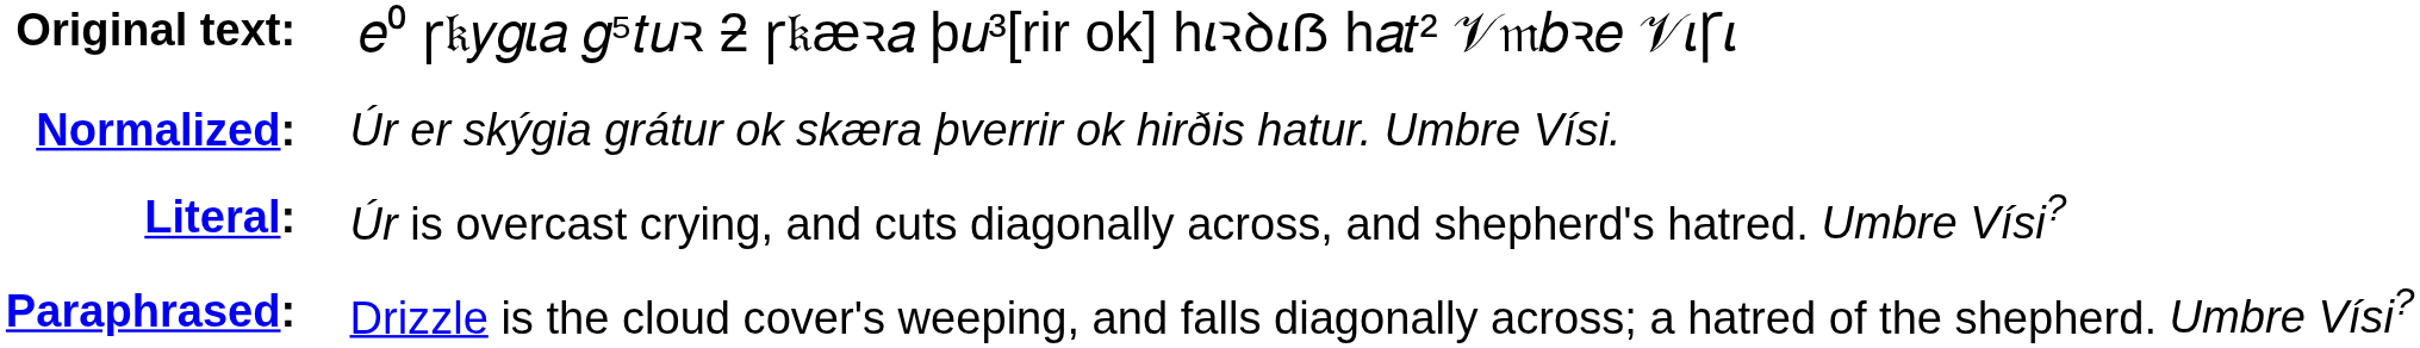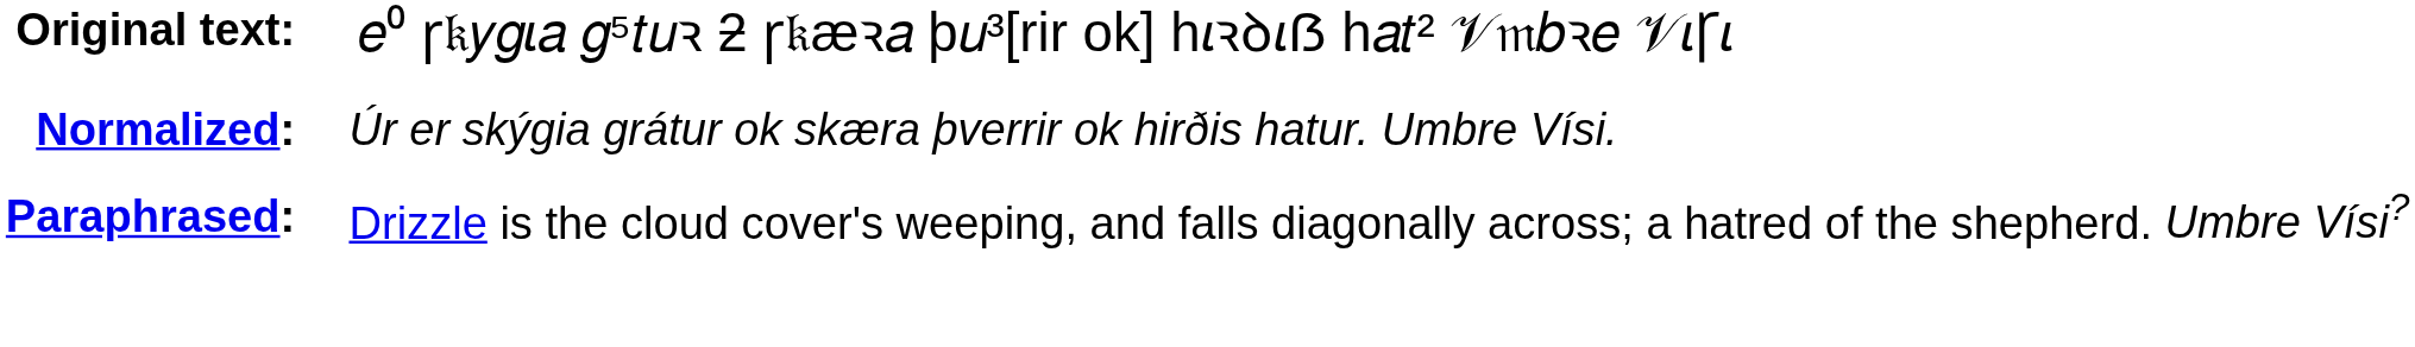 <table>
 <tr>
 <th style="padding-left: 1em; padding-bottom: .5em; text-align:right">Original text:</th>
 <td style="padding-left: 1em; padding-bottom: .5em; font-size:120%"> 𝑒⁰ ꞅ𝔨𝑦𝑔𝜄𝑎 𝑔⁵𝑡𝑢ꝛ ƻ ꞅ𝔨æꝛ𝑎 þ𝑢³[rir ok] h𝜄ꝛꝺ𝜄ẞ h𝑎𝑡² 𝒱𝔪𝑏ꝛ𝑒 𝒱𝜄Ꞅ𝜄</td>
 </tr>
 <tr>
 <th style="padding-left: 1em; padding-bottom: .5em; text-align:right"><a href='#'>Normalized</a>:</th>
 <td style="padding-left: 1em; padding-bottom: .5em"><em>Úr er skýgia grátur ok skæra þverrir ok hirðis hatur. Umbre Vísi.</em></td>
 </tr>
 <tr>
-<th style="padding-left: 1em; padding-bottom: .5em; text-align:right"><a href='#'>Literal</a>:</th>
-<td style="padding-left: 1em; padding-bottom: .5em"><em>Úr</em> is overcast crying, and cuts diagonally across, and shepherd's hatred. <em>Umbre Vísi<sup>?</sup></em></td>
-</tr>
-<tr>
 <th style="padding-left: 1em; padding-bottom: .5em; text-align:right"><a href='#'>Paraphrased</a>:</th>
 <td style="padding-left: 1em; padding-bottom: .5em"><a href='#'>Drizzle</a> is the cloud cover's weeping, and falls diagonally across; a hatred of the shepherd. <em>Umbre Vísi<sup>?</sup></em></td>
 </tr>
 </table>
